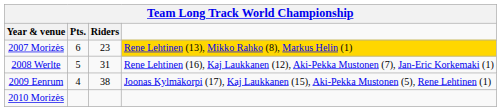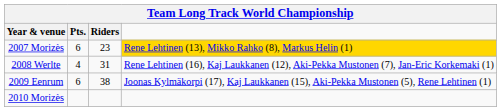 <table class=wikitable style="font-size: 90%;">
 <tr>
 <th colspan=5><big><a href='#'>Team Long Track World Championship</a></big></th>
 </tr>
 <tr>
 <th>Year & venue</th>
 <th>Pts.</th>
 <th>Riders</th>
 </tr>
 <tr align=center>
 <td><a href='#'>2007 Morizès</a></td>
 <td>6</td>
 <td>23</td>
 <td align=left style="background: gold;"><a href='#'>Rene Lehtinen</a> (13), <a href='#'>Mikko Rahko</a> (8), <a href='#'>Markus Helin</a> (1)</td>
 </tr>
 <tr align=center>
 <td><a href='#'>2008 Werlte</a></td>
-<td>5</td>
+<td>4</td>
 <td>31</td>
 <td align=left><a href='#'>Rene Lehtinen</a> (16), <a href='#'>Kaj Laukkanen</a> (12), <a href='#'>Aki-Pekka Mustonen</a> (7), <a href='#'>Jan-Eric Korkemaki</a> (1)</td>
 </tr>
 <tr align=center>
 <td><a href='#'>2009 Eenrum</a></td>
-<td>4</td>
+<td>6</td>
 <td>38</td>
 <td align=left><a href='#'>Joonas Kylmäkorpi</a> (17), <a href='#'>Kaj Laukkanen</a> (15), <a href='#'>Aki-Pekka Mustonen</a> (5), <a href='#'>Rene Lehtinen</a> (1)</td>
 </tr>
 <tr align=center>
 <td><a href='#'>2010 Morizès</a></td>
 <td></td>
 <td></td>
 <td align=left></td>
 </tr>
 </table>
